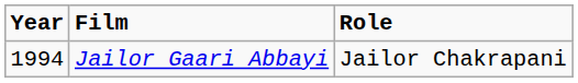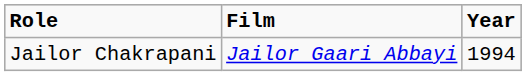 <table class="wikitable sortable">
 <tr>
+<td><strong>Role</strong></td>
+<td><strong>Film</strong></td>
 <td><strong>Year</strong></td>
-<td><strong>Film</strong></td>
-<td><strong>Role</strong></td>
 </tr>
 <tr>
+<td>Jailor Chakrapani</td>
+<td><em><a href='#'>Jailor Gaari Abbayi</a></em></td>
 <td>1994</td>
-<td><em><a href='#'>Jailor Gaari Abbayi</a></em></td>
-<td>Jailor Chakrapani</td>
 </tr>
 </table>
